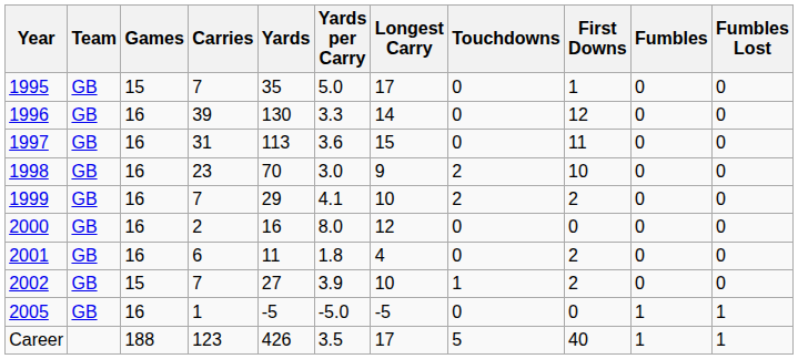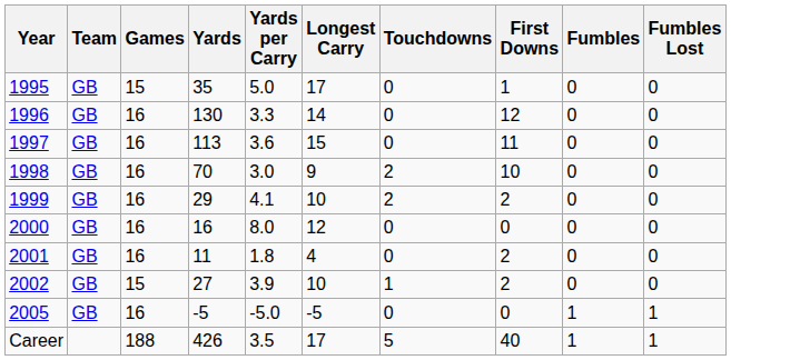 <table class="wikitable">
 <tr>
 <th>Year</th>
 <th>Team</th>
 <th>Games</th>
-<th>Carries</th>
 <th>Yards</th>
 <th>Yards per Carry</th>
 <th>Longest Carry</th>
 <th>Touchdowns</th>
 <th>First Downs</th>
 <th>Fumbles</th>
 <th>Fumbles Lost</th>
 </tr>
 <tr>
 <td><a href='#'>1995</a></td>
 <td><a href='#'>GB</a></td>
 <td>15</td>
-<td>7</td>
 <td>35</td>
 <td>5.0</td>
 <td>17</td>
 <td>0</td>
 <td>1</td>
 <td>0</td>
 <td>0</td>
 </tr>
 <tr>
 <td><a href='#'>1996</a></td>
 <td><a href='#'>GB</a></td>
 <td>16</td>
-<td>39</td>
 <td>130</td>
 <td>3.3</td>
 <td>14</td>
 <td>0</td>
 <td>12</td>
 <td>0</td>
 <td>0</td>
 </tr>
 <tr>
 <td><a href='#'>1997</a></td>
 <td><a href='#'>GB</a></td>
 <td>16</td>
-<td>31</td>
 <td>113</td>
 <td>3.6</td>
 <td>15</td>
 <td>0</td>
 <td>11</td>
 <td>0</td>
 <td>0</td>
 </tr>
 <tr>
 <td><a href='#'>1998</a></td>
 <td><a href='#'>GB</a></td>
 <td>16</td>
-<td>23</td>
 <td>70</td>
 <td>3.0</td>
 <td>9</td>
 <td>2</td>
 <td>10</td>
 <td>0</td>
 <td>0</td>
 </tr>
 <tr>
 <td><a href='#'>1999</a></td>
 <td><a href='#'>GB</a></td>
 <td>16</td>
-<td>7</td>
 <td>29</td>
 <td>4.1</td>
 <td>10</td>
 <td>2</td>
 <td>2</td>
 <td>0</td>
 <td>0</td>
 </tr>
 <tr>
 <td><a href='#'>2000</a></td>
 <td><a href='#'>GB</a></td>
 <td>16</td>
-<td>2</td>
 <td>16</td>
 <td>8.0</td>
 <td>12</td>
 <td>0</td>
 <td>0</td>
 <td>0</td>
 <td>0</td>
 </tr>
 <tr>
 <td><a href='#'>2001</a></td>
 <td><a href='#'>GB</a></td>
 <td>16</td>
-<td>6</td>
 <td>11</td>
 <td>1.8</td>
 <td>4</td>
 <td>0</td>
 <td>2</td>
 <td>0</td>
 <td>0</td>
 </tr>
 <tr>
 <td><a href='#'>2002</a></td>
 <td><a href='#'>GB</a></td>
 <td>15</td>
-<td>7</td>
 <td>27</td>
 <td>3.9</td>
 <td>10</td>
 <td>1</td>
 <td>2</td>
 <td>0</td>
 <td>0</td>
 </tr>
 <tr>
 <td><a href='#'>2005</a></td>
 <td><a href='#'>GB</a></td>
 <td>16</td>
-<td>1</td>
 <td>-5</td>
 <td>-5.0</td>
 <td>-5</td>
 <td>0</td>
 <td>0</td>
 <td>1</td>
 <td>1</td>
 </tr>
 <tr>
 <td>Career</td>
 <td></td>
 <td>188</td>
-<td>123</td>
 <td>426</td>
 <td>3.5</td>
 <td>17</td>
 <td>5</td>
 <td>40</td>
 <td>1</td>
 <td>1</td>
 </tr>
 </table>
